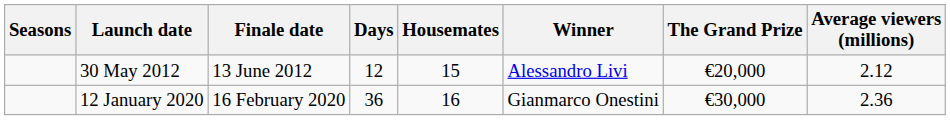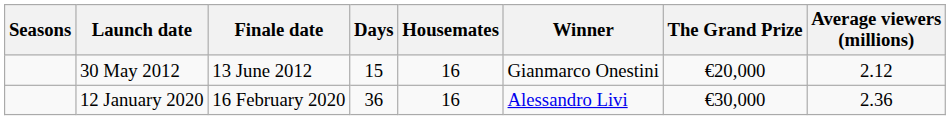 <table class="wikitable" text-align:left; line-height:20px;">
 <tr>
 <th>Seasons</th>
 <th>Launch date</th>
 <th>Finale date</th>
 <th>Days</th>
 <th>Housemates</th>
 <th>Winner</th>
 <th>The Grand Prize</th>
 <th>Average viewers<br>(millions)</th>
 </tr>
 <tr>
 <td></td>
 <td>30 May 2012</td>
 <td>13 June 2012</td>
-<td align=center>12</td>
 <td align=center>15</td>
-<td><a href='#'>Alessandro Livi</a></td>
+<td align=center>16</td>
+<td>Gianmarco Onestini</td>
 <td align=center>€20,000</td>
 <td align=center>2.12</td>
 </tr>
 <tr>
 <td></td>
 <td>12 January 2020</td>
 <td>16 February 2020</td>
 <td align=center>36</td>
 <td align=center>16</td>
-<td>Gianmarco Onestini</td>
+<td><a href='#'>Alessandro Livi</a></td>
 <td align=center>€30,000</td>
 <td align=center>2.36</td>
 </tr>
 </table>
